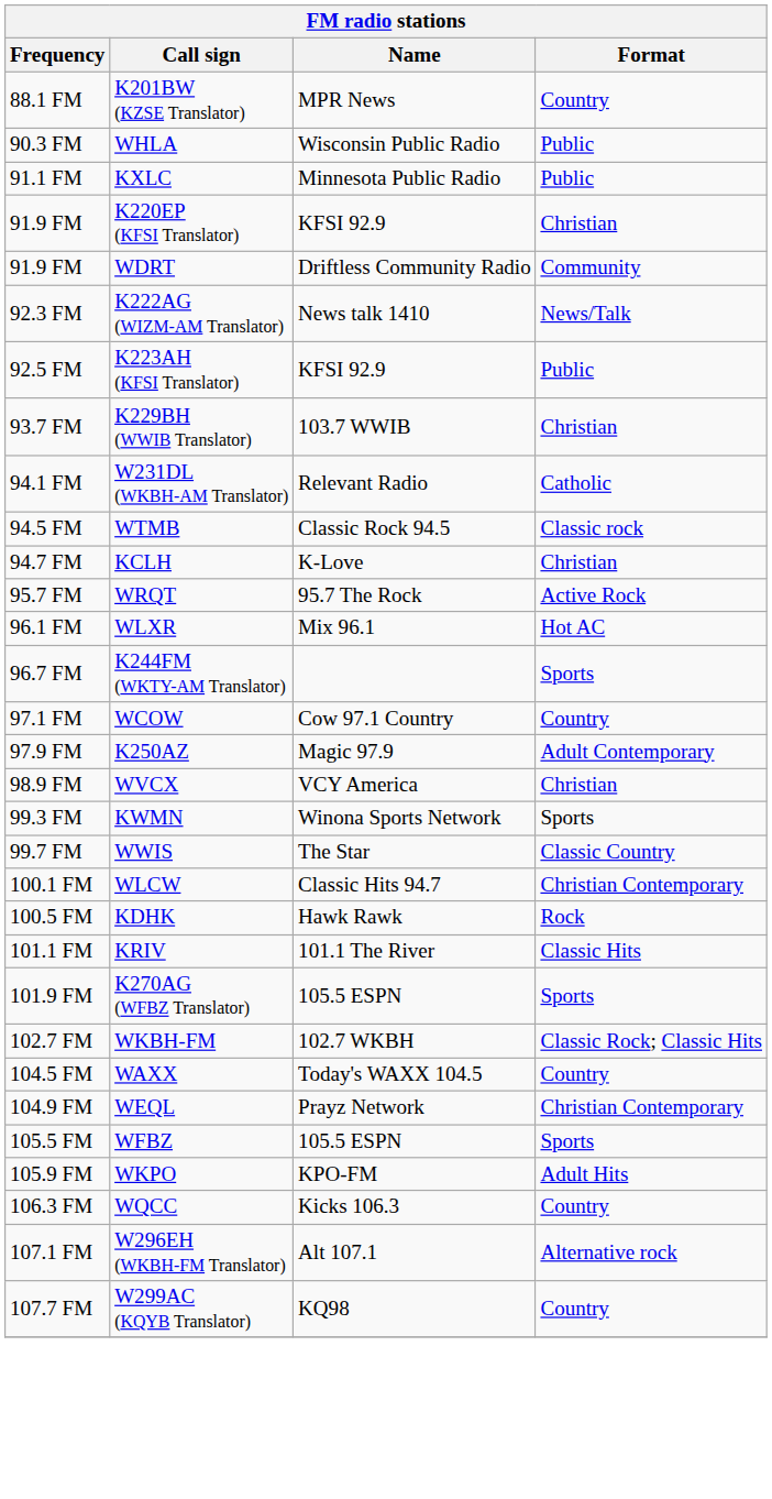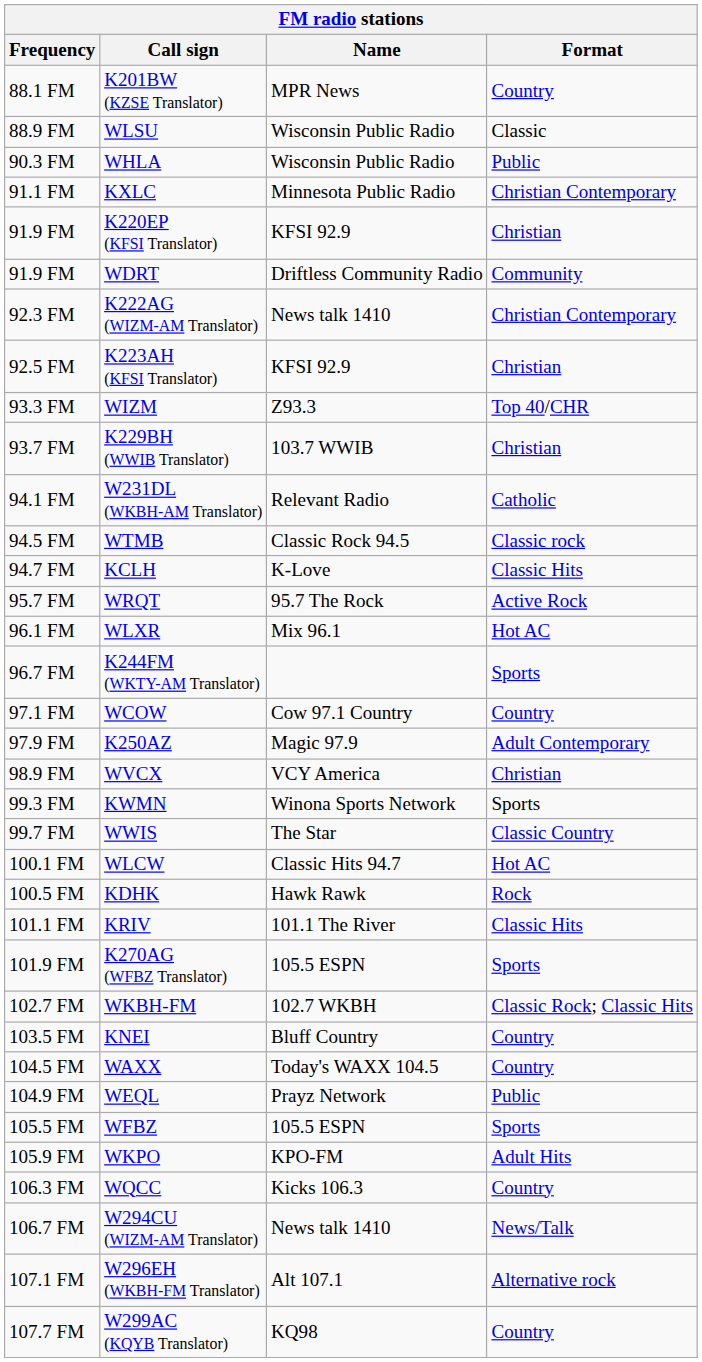 <table class="wikitable">
 <tr>
 <th colspan="4" align="center"><strong><a href='#'>FM radio</a> stations</strong></th>
 </tr>
 <tr>
 <th>Frequency</th>
 <th>Call sign</th>
 <th>Name</th>
 <th>Format</th>
 </tr>
 <tr>
 <td>88.1 FM</td>
 <td><a href='#'>K201BW</a><br><small>(<a href='#'>KZSE</a> Translator)</small></td>
 <td>MPR News</td>
 <td><a href='#'>Country</a></td>
 </tr>
 <tr>
+<td>88.9 FM</td>
+<td><a href='#'>WLSU</a></td>
+<td>Wisconsin Public Radio</td>
+<td>Classic</td>
+</tr>
+<tr>
 <td>90.3 FM</td>
 <td><a href='#'>WHLA</a></td>
 <td>Wisconsin Public Radio</td>
 <td><a href='#'>Public</a></td>
 </tr>
 <tr>
 <td>91.1 FM</td>
 <td><a href='#'>KXLC</a></td>
 <td>Minnesota Public Radio</td>
-<td><a href='#'>Public</a></td>
+<td><a href='#'>Christian Contemporary</a></td>
 </tr>
 <tr>
 <td>91.9 FM</td>
 <td><a href='#'>K220EP</a><br><small>(<a href='#'>KFSI</a> Translator)</small></td>
 <td>KFSI 92.9</td>
 <td><a href='#'>Christian</a></td>
 </tr>
 <tr>
 <td>91.9 FM</td>
 <td><a href='#'>WDRT</a></td>
 <td>Driftless Community Radio</td>
 <td><a href='#'>Community</a></td>
 </tr>
 <tr>
 <td>92.3 FM</td>
 <td><a href='#'>K222AG</a><br><small>(<a href='#'>WIZM-AM</a> Translator)</small></td>
 <td>News talk 1410</td>
-<td><a href='#'>News/Talk</a></td>
+<td><a href='#'>Christian Contemporary</a></td>
 </tr>
 <tr>
 <td>92.5 FM</td>
 <td><a href='#'>K223AH</a><br><small>(<a href='#'>KFSI</a> Translator)</small></td>
 <td>KFSI 92.9</td>
-<td><a href='#'>Public</a></td>
+<td><a href='#'>Christian</a></td>
+</tr>
+<tr>
+<td>93.3 FM</td>
+<td><a href='#'>WIZM</a></td>
+<td>Z93.3</td>
+<td><a href='#'>Top 40</a>/<a href='#'>CHR</a></td>
 </tr>
 <tr>
 <td>93.7 FM</td>
 <td><a href='#'>K229BH</a><br><small>(<a href='#'>WWIB</a> Translator)</small></td>
 <td>103.7 WWIB</td>
 <td><a href='#'>Christian</a></td>
 </tr>
 <tr>
 <td>94.1 FM</td>
 <td><a href='#'>W231DL</a><br><small>(<a href='#'>WKBH-AM</a> Translator)</small></td>
 <td>Relevant Radio</td>
 <td><a href='#'>Catholic</a></td>
 </tr>
 <tr>
 <td>94.5 FM</td>
 <td><a href='#'>WTMB</a></td>
 <td>Classic Rock 94.5</td>
 <td><a href='#'>Classic rock</a></td>
 </tr>
 <tr>
 <td>94.7 FM</td>
 <td><a href='#'>KCLH</a></td>
 <td>K-Love</td>
-<td><a href='#'>Christian</a></td>
+<td><a href='#'>Classic Hits</a></td>
 </tr>
 <tr>
 <td>95.7 FM</td>
 <td><a href='#'>WRQT</a></td>
 <td>95.7 The Rock</td>
 <td><a href='#'>Active Rock</a></td>
 </tr>
 <tr>
 <td>96.1 FM</td>
 <td><a href='#'>WLXR</a></td>
 <td>Mix 96.1</td>
 <td><a href='#'>Hot AC</a></td>
 </tr>
 <tr>
 <td>96.7 FM</td>
 <td><a href='#'>K244FM</a><br><small>(<a href='#'>WKTY-AM</a> Translator)</small></td>
 <td></td>
 <td><a href='#'>Sports</a></td>
 </tr>
 <tr>
 <td>97.1 FM</td>
 <td><a href='#'>WCOW</a></td>
 <td>Cow 97.1 Country</td>
 <td><a href='#'>Country</a></td>
 </tr>
 <tr>
 <td>97.9 FM</td>
 <td><a href='#'>K250AZ</a></td>
 <td>Magic 97.9</td>
 <td><a href='#'>Adult Contemporary</a></td>
 </tr>
 <tr>
 <td>98.9 FM</td>
 <td><a href='#'>WVCX</a></td>
 <td>VCY America</td>
 <td><a href='#'>Christian</a></td>
 </tr>
 <tr>
 <td>99.3 FM</td>
 <td><a href='#'>KWMN</a></td>
 <td>Winona Sports Network</td>
 <td>Sports</td>
 </tr>
 <tr>
 <td>99.7 FM</td>
 <td><a href='#'>WWIS</a></td>
 <td>The Star</td>
 <td><a href='#'>Classic Country</a></td>
 </tr>
 <tr>
 <td>100.1 FM</td>
 <td><a href='#'>WLCW</a></td>
 <td>Classic Hits 94.7</td>
-<td><a href='#'>Christian Contemporary</a></td>
+<td><a href='#'>Hot AC</a></td>
 </tr>
 <tr>
 <td>100.5 FM</td>
 <td><a href='#'>KDHK</a></td>
 <td>Hawk Rawk</td>
 <td><a href='#'>Rock</a></td>
 </tr>
 <tr>
 <td>101.1 FM</td>
 <td><a href='#'>KRIV</a></td>
 <td>101.1 The River</td>
 <td><a href='#'>Classic Hits</a></td>
 </tr>
 <tr>
 <td>101.9 FM</td>
 <td><a href='#'>K270AG</a><br><small>(<a href='#'>WFBZ</a> Translator)</small></td>
 <td>105.5 ESPN</td>
 <td><a href='#'>Sports</a></td>
 </tr>
 <tr>
 <td>102.7 FM</td>
 <td><a href='#'>WKBH-FM</a></td>
 <td>102.7 WKBH</td>
 <td><a href='#'>Classic Rock</a>; <a href='#'>Classic Hits</a></td>
 </tr>
 <tr>
+<td>103.5 FM</td>
+<td><a href='#'>KNEI</a></td>
+<td>Bluff Country</td>
+<td><a href='#'>Country</a></td>
+</tr>
+<tr>
 <td>104.5 FM</td>
 <td><a href='#'>WAXX</a></td>
 <td>Today's WAXX 104.5</td>
 <td><a href='#'>Country</a></td>
 </tr>
 <tr>
 <td>104.9 FM</td>
 <td><a href='#'>WEQL</a></td>
 <td>Prayz Network</td>
-<td><a href='#'>Christian Contemporary</a></td>
+<td><a href='#'>Public</a></td>
 </tr>
 <tr>
 <td>105.5 FM</td>
 <td><a href='#'>WFBZ</a></td>
 <td>105.5 ESPN</td>
 <td><a href='#'>Sports</a></td>
 </tr>
 <tr>
 <td>105.9 FM</td>
 <td><a href='#'>WKPO</a></td>
 <td>KPO-FM</td>
 <td><a href='#'>Adult Hits</a></td>
 </tr>
 <tr>
 <td>106.3 FM</td>
 <td><a href='#'>WQCC</a></td>
 <td>Kicks 106.3</td>
 <td><a href='#'>Country</a></td>
 </tr>
 <tr>
+<td>106.7 FM</td>
+<td><a href='#'>W294CU</a><br><small>(<a href='#'>WIZM-AM</a> Translator)</small></td>
+<td>News talk 1410</td>
+<td><a href='#'>News/Talk</a></td>
+</tr>
+<tr>
 <td>107.1 FM</td>
 <td><a href='#'>W296EH</a><br><small>(<a href='#'>WKBH-FM</a> Translator)</small></td>
 <td>Alt 107.1</td>
 <td><a href='#'>Alternative rock</a></td>
 </tr>
 <tr>
 <td>107.7 FM</td>
 <td><a href='#'>W299AC</a><br><small>(<a href='#'>KQYB</a> Translator)</small></td>
 <td>KQ98</td>
 <td><a href='#'>Country</a></td>
 </tr>
 <tr>
 </tr>
 </table>
